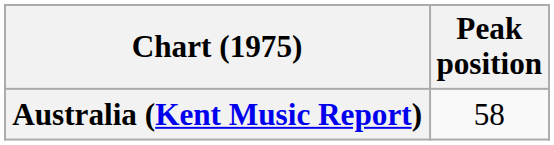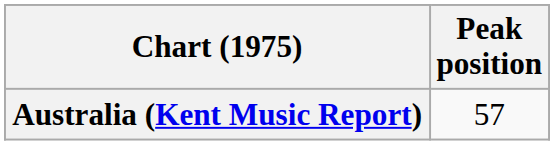 <table class="wikitable plainrowheaders" style="text-align:center">
 <tr>
 <th>Chart (1975)</th>
 <th>Peak<br>position</th>
 </tr>
 <tr>
 <th scope="row">Australia (<a href='#'>Kent Music Report</a>)</th>
-<td>58</td>
+<td>57</td>
 </tr>
 </table>
